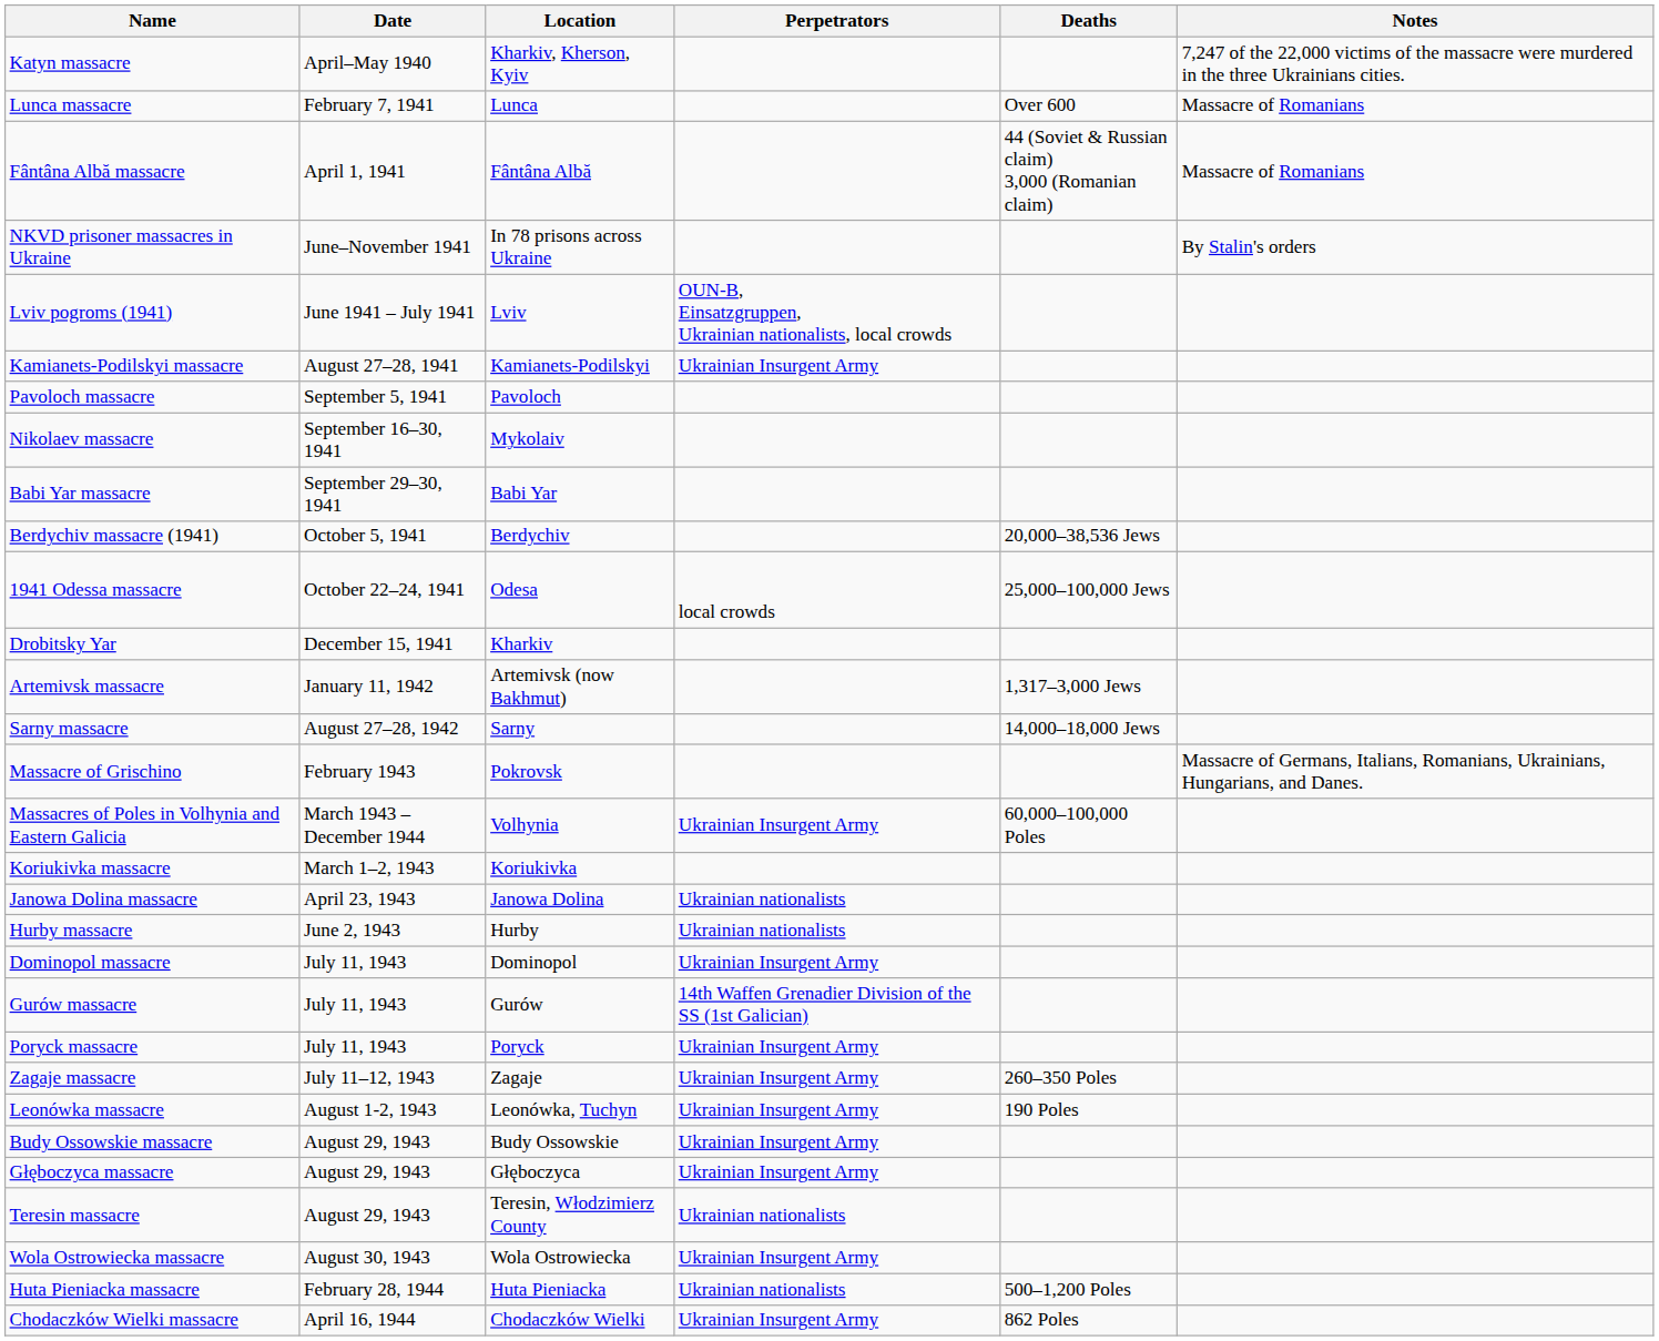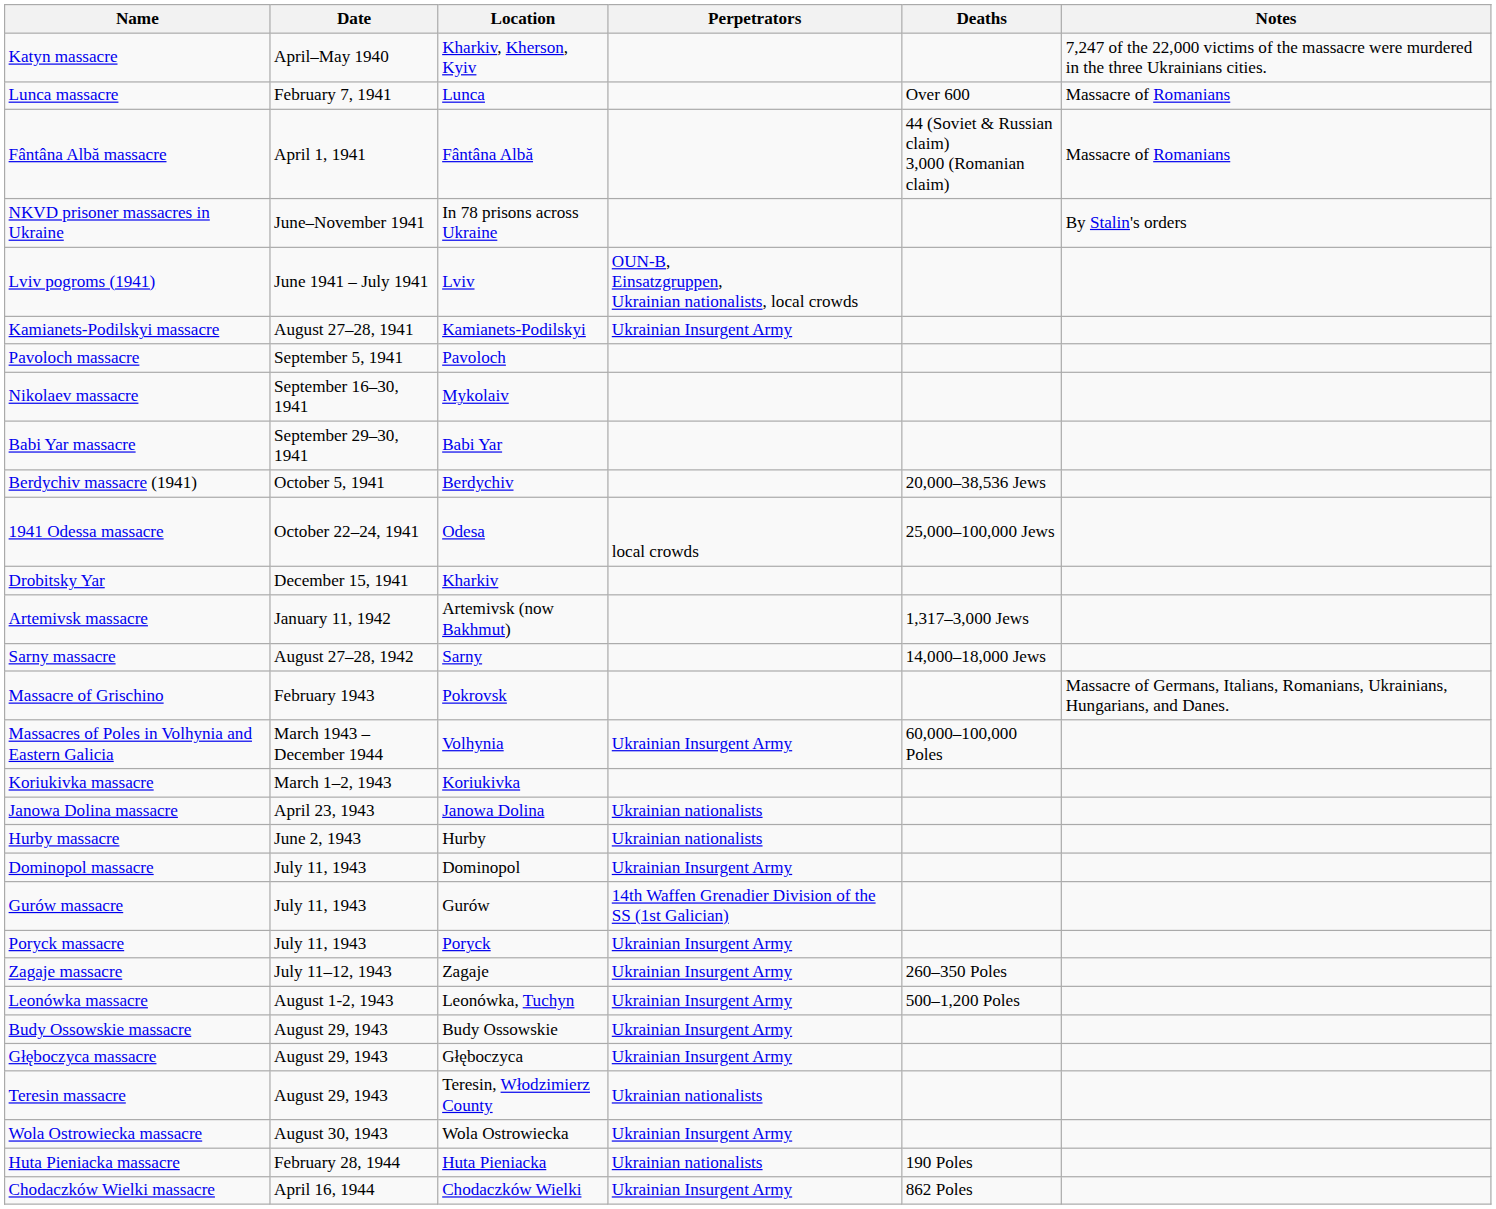 <table class="sortable wikitable" style="font-size:90%">
 <tr>
 <th scope="col">Name</th>
 <th scope="col">Date</th>
 <th scope="col">Location</th>
 <th scope="col">Perpetrators</th>
 <th scope="col">Deaths</th>
 <th scope="col">Notes</th>
 </tr>
 <tr>
 <td scope="row"><a href='#'>Katyn massacre</a></td>
 <td>April–May 1940</td>
 <td><a href='#'>Kharkiv</a>, <a href='#'>Kherson</a>, <a href='#'>Kyiv</a></td>
 <td></td>
 <td></td>
 <td>7,247 of the 22,000 victims of the massacre were murdered in the three Ukrainians cities.</td>
 </tr>
 <tr>
 <td scope="row"><a href='#'>Lunca massacre</a></td>
 <td>February 7, 1941</td>
 <td><a href='#'>Lunca</a></td>
 <td></td>
 <td>Over 600</td>
 <td>Massacre of <a href='#'>Romanians</a></td>
 </tr>
 <tr>
 <td scope="row"><a href='#'>Fântâna Albă massacre</a></td>
 <td>April 1, 1941</td>
 <td><a href='#'>Fântâna Albă</a></td>
 <td></td>
 <td>44 (Soviet & Russian claim)<br>3,000 (Romanian claim)</td>
 <td>Massacre of <a href='#'>Romanians</a></td>
 </tr>
 <tr>
 <td scope="row"><a href='#'>NKVD prisoner massacres in Ukraine</a></td>
 <td>June–November 1941</td>
 <td>In 78 prisons across <a href='#'>Ukraine</a></td>
 <td></td>
 <td></td>
 <td>By <a href='#'>Stalin</a>'s orders</td>
 </tr>
 <tr>
 <td scope="row"><a href='#'>Lviv pogroms (1941)</a></td>
 <td>June 1941 – July 1941</td>
 <td><a href='#'>Lviv</a></td>
 <td> <a href='#'>OUN-B</a>,<br> <a href='#'>Einsatzgruppen</a>,<br><a href='#'>Ukrainian nationalists</a>, local crowds</td>
 <td></td>
 <td></td>
 </tr>
 <tr>
 <td scope="row"><a href='#'>Kamianets-Podilskyi massacre</a></td>
 <td>August 27–28, 1941</td>
 <td><a href='#'>Kamianets-Podilskyi</a></td>
 <td> <a href='#'>Ukrainian Insurgent Army</a></td>
 <td></td>
 <td></td>
 </tr>
 <tr>
 <td scope="row"><a href='#'>Pavoloch massacre</a></td>
 <td>September 5, 1941</td>
 <td><a href='#'>Pavoloch</a></td>
 <td></td>
 <td></td>
 <td></td>
 </tr>
 <tr>
 <td scope="row"><a href='#'>Nikolaev massacre</a></td>
 <td>September 16–30, 1941</td>
 <td><a href='#'>Mykolaiv</a></td>
 <td></td>
 <td></td>
 <td></td>
 </tr>
 <tr>
 <td scope="row"><a href='#'>Babi Yar massacre</a></td>
 <td>September 29–30, 1941</td>
 <td><a href='#'>Babi Yar</a></td>
 <td></td>
 <td></td>
 <td></td>
 </tr>
 <tr>
 <td scope="row"><a href='#'>Berdychiv massacre</a> (1941)</td>
 <td>October 5, 1941</td>
 <td><a href='#'>Berdychiv</a></td>
 <td></td>
 <td>20,000–38,536 Jews</td>
 <td></td>
 </tr>
 <tr>
 <td scope="row"><a href='#'>1941 Odessa massacre</a></td>
 <td>October 22–24, 1941</td>
 <td><a href='#'>Odesa</a></td>
 <td><br><br>local crowds</td>
 <td>25,000–100,000 Jews</td>
 <td></td>
 </tr>
 <tr>
 <td scope="row"><a href='#'>Drobitsky Yar</a></td>
 <td>December 15, 1941</td>
 <td><a href='#'>Kharkiv</a></td>
 <td></td>
 <td></td>
 <td></td>
 </tr>
 <tr>
 <td scope="row"><a href='#'>Artemivsk massacre</a></td>
 <td>January 11, 1942</td>
 <td>Artemivsk (now <a href='#'>Bakhmut</a>)</td>
 <td></td>
 <td>1,317–3,000 Jews</td>
 <td></td>
 </tr>
 <tr>
 <td scope="row"><a href='#'>Sarny massacre</a></td>
 <td>August 27–28, 1942</td>
 <td><a href='#'>Sarny</a></td>
 <td></td>
 <td>14,000–18,000 Jews</td>
 <td></td>
 </tr>
 <tr>
 <td scope="row"><a href='#'>Massacre of Grischino</a></td>
 <td>February 1943</td>
 <td><a href='#'>Pokrovsk</a></td>
 <td></td>
 <td></td>
 <td>Massacre of Germans, Italians, Romanians, Ukrainians, Hungarians, and Danes.</td>
 </tr>
 <tr>
 <td scope="row"><a href='#'>Massacres of Poles in Volhynia and Eastern Galicia</a></td>
 <td>March 1943 – December 1944</td>
 <td><a href='#'>Volhynia</a></td>
 <td> <a href='#'>Ukrainian Insurgent Army</a></td>
 <td>60,000–100,000 Poles</td>
 <td></td>
 </tr>
 <tr>
 <td scope="row"><a href='#'>Koriukivka massacre</a></td>
 <td>March 1–2, 1943</td>
 <td><a href='#'>Koriukivka</a></td>
 <td></td>
 <td></td>
 <td></td>
 </tr>
 <tr>
 <td scope="row"><a href='#'>Janowa Dolina massacre</a></td>
 <td>April 23, 1943</td>
 <td><a href='#'>Janowa Dolina</a></td>
 <td><a href='#'>Ukrainian nationalists</a></td>
 <td></td>
 <td></td>
 </tr>
 <tr>
 <td scope="row"><a href='#'>Hurby massacre</a></td>
 <td>June 2, 1943</td>
 <td>Hurby</td>
 <td><a href='#'>Ukrainian nationalists</a></td>
 <td></td>
 <td></td>
 </tr>
 <tr>
 <td scope="row"><a href='#'>Dominopol massacre</a></td>
 <td>July 11, 1943</td>
 <td>Dominopol</td>
 <td> <a href='#'>Ukrainian Insurgent Army</a></td>
 <td></td>
 <td></td>
 </tr>
 <tr>
 <td scope="row"><a href='#'>Gurów massacre</a></td>
 <td>July 11, 1943</td>
 <td>Gurów</td>
 <td><a href='#'>14th Waffen Grenadier Division of the SS (1st Galician)</a></td>
 <td></td>
 <td></td>
 </tr>
 <tr>
 <td scope="row"><a href='#'>Poryck massacre</a></td>
 <td>July 11, 1943</td>
 <td><a href='#'>Poryck</a></td>
 <td> <a href='#'>Ukrainian Insurgent Army</a></td>
 <td></td>
 <td></td>
 </tr>
 <tr>
 <td scope="row"><a href='#'>Zagaje massacre</a></td>
 <td>July 11–12, 1943</td>
 <td>Zagaje</td>
 <td> <a href='#'>Ukrainian Insurgent Army</a></td>
 <td>260–350 Poles</td>
 <td></td>
 </tr>
 <tr>
 <td scope="row"><a href='#'>Leonówka massacre</a></td>
 <td>August 1-2, 1943</td>
 <td>Leonówka, <a href='#'>Tuchyn</a></td>
 <td> <a href='#'>Ukrainian Insurgent Army</a></td>
-<td>190 Poles</td>
+<td>500–1,200 Poles</td>
 </tr>
 <tr>
 <td scope="row"><a href='#'>Budy Ossowskie massacre</a></td>
 <td>August 29, 1943</td>
 <td>Budy Ossowskie</td>
 <td> <a href='#'>Ukrainian Insurgent Army</a></td>
 <td></td>
 <td></td>
 </tr>
 <tr>
 <td scope="row"><a href='#'>Głęboczyca massacre</a></td>
 <td>August 29, 1943</td>
 <td>Głęboczyca</td>
 <td> <a href='#'>Ukrainian Insurgent Army</a></td>
 <td></td>
 <td></td>
 </tr>
 <tr>
 <td scope="row"><a href='#'>Teresin massacre</a></td>
 <td>August 29, 1943</td>
 <td>Teresin, <a href='#'>Włodzimierz County</a></td>
 <td><a href='#'>Ukrainian nationalists</a></td>
 <td></td>
 <td></td>
 </tr>
 <tr>
 <td scope="row"><a href='#'>Wola Ostrowiecka massacre</a></td>
 <td>August 30, 1943</td>
 <td>Wola Ostrowiecka</td>
 <td> <a href='#'>Ukrainian Insurgent Army</a></td>
 <td></td>
 <td></td>
 </tr>
 <tr>
 <td scope="row"><a href='#'>Huta Pieniacka massacre</a></td>
 <td>February 28, 1944</td>
 <td><a href='#'>Huta Pieniacka</a></td>
 <td><a href='#'>Ukrainian nationalists</a></td>
-<td>500–1,200 Poles</td>
+<td>190 Poles</td>
 <td></td>
 </tr>
 <tr>
 <td scope="row"><a href='#'>Chodaczków Wielki massacre</a></td>
 <td>April 16, 1944</td>
 <td><a href='#'>Chodaczków Wielki</a></td>
 <td> <a href='#'>Ukrainian Insurgent Army</a></td>
 <td>862 Poles</td>
 <td></td>
 </tr>
 </table>
